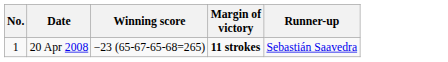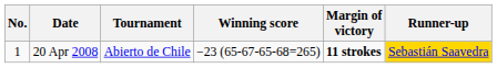 <table class="wikitable" style="font-size:95%;">
 <tr>
 <th>No.</th>
 <th>Date</th>
+<th>Tournament</th>
 <th>Winning score</th>
 <th>Margin of<br>victory</th>
 <th>Runner-up</th>
 </tr>
 <tr>
 <td align=center>1</td>
 <td align=right>20 Apr <a href='#'>2008</a></td>
+<td><a href='#'>Abierto de Chile</a></td>
 <td>−23 (65-67-65-68=265)</td>
 <td><strong>11 strokes</strong></td>
-<td> <a href='#'>Sebastián Saavedra</a></td>
+<td style="background: gold;"> <a href='#'>Sebastián Saavedra</a></td>
 </tr>
 </table>
